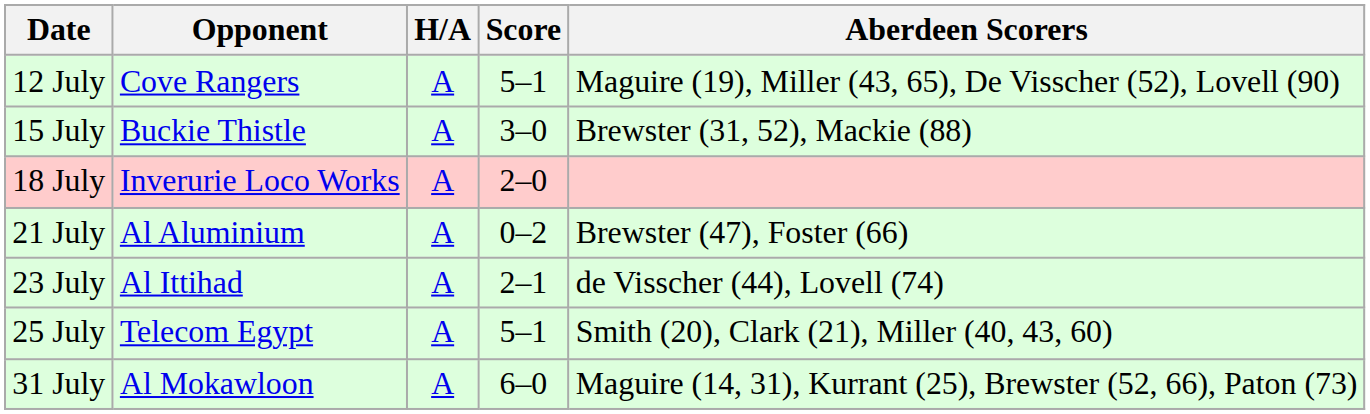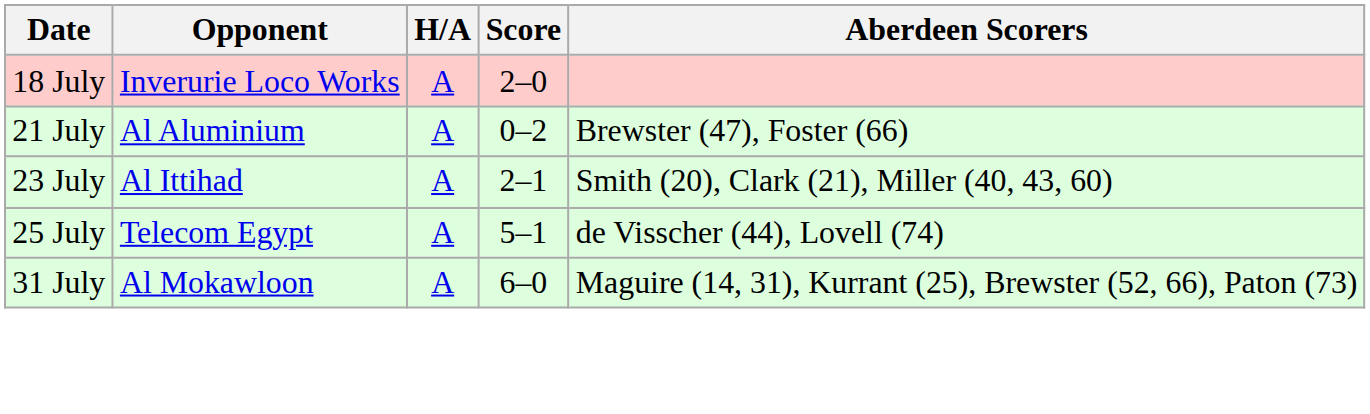 <table class="wikitable">
 <tr>
 <th>Date</th>
 <th>Opponent</th>
 <th>H/A</th>
 <th>Score</th>
 <th>Aberdeen Scorers</th>
-</tr>
-<tr bgcolor=#ddffdd>
-<td>12 July</td>
-<td><a href='#'>Cove Rangers</a></td>
-<td align=center><a href='#'>A</a></td>
-<td align=center>5–1</td>
-<td>Maguire (19), Miller (43, 65), De Visscher (52), Lovell (90)</td>
-</tr>
-<tr bgcolor=#ddffdd>
-<td>15 July</td>
-<td><a href='#'>Buckie Thistle</a></td>
-<td align=center><a href='#'>A</a></td>
-<td align=center>3–0</td>
-<td>Brewster (31, 52), Mackie (88)</td>
 </tr>
 <tr bgcolor=#FFCCCC>
 <td>18 July</td>
 <td><a href='#'>Inverurie Loco Works</a></td>
 <td align=center><a href='#'>A</a></td>
 <td align=center>2–0</td>
 <td></td>
 </tr>
 <tr bgcolor=#ddffdd>
 <td>21 July</td>
 <td> <a href='#'>Al Aluminium</a></td>
 <td align=center><a href='#'>A</a></td>
 <td align=center>0–2</td>
 <td>Brewster (47), Foster (66)</td>
 </tr>
 <tr bgcolor=#ddffdd>
 <td>23 July</td>
 <td> <a href='#'>Al Ittihad</a></td>
 <td align=center><a href='#'>A</a></td>
 <td align=center>2–1</td>
-<td>de Visscher (44), Lovell (74)</td>
+<td>Smith (20), Clark (21), Miller (40, 43, 60)</td>
 </tr>
 <tr bgcolor=#DDFFDD>
 <td>25 July</td>
 <td> <a href='#'>Telecom Egypt</a></td>
 <td align=center><a href='#'>A</a></td>
 <td align=center>5–1</td>
-<td>Smith (20), Clark (21), Miller (40, 43, 60)</td>
+<td>de Visscher (44), Lovell (74)</td>
 </tr>
 <tr bgcolor=#ddffdd>
 <td>31 July</td>
 <td> <a href='#'>Al Mokawloon</a></td>
 <td align=center><a href='#'>A</a></td>
 <td align=center>6–0</td>
 <td>Maguire (14, 31), Kurrant (25), Brewster (52, 66), Paton (73)</td>
 </tr>
 </table>
